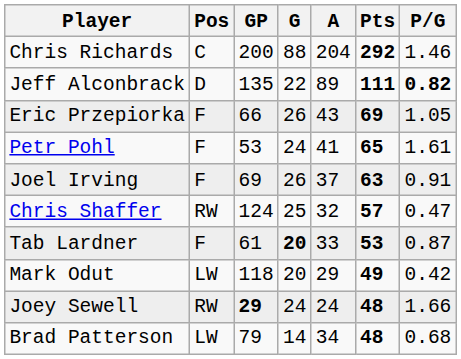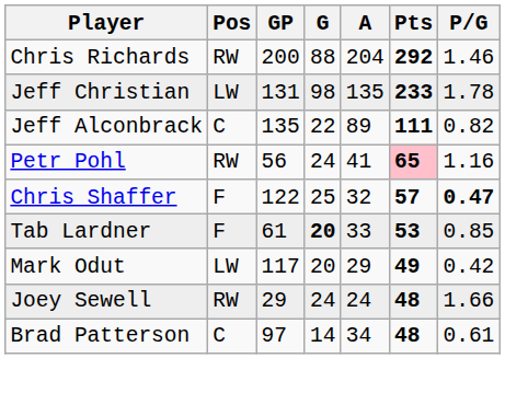 <table class="wikitable">
 <tr>
 <th>Player</th>
 <th>Pos</th>
 <th>GP</th>
 <th>G</th>
 <th>A</th>
 <th>Pts</th>
 <th>P/G</th>
 </tr>
 <tr>
 <td align="left">Chris Richards</td>
-<td>C</td>
+<td>RW</td>
 <td>200</td>
 <td>88</td>
 <td>204</td>
 <td><strong>292</strong></td>
 <td>1.46</td>
 </tr>
+<tr bgcolor="#eeeeee">
+<td align="left">Jeff Christian</td>
+<td>LW</td>
+<td>131</td>
+<td>98</td>
+<td>135</td>
+<td><strong>233</strong></td>
+<td>1.78</td>
+</tr>
 <tr>
 <td align="left">Jeff Alconbrack</td>
-<td>D</td>
+<td>C</td>
 <td>135</td>
 <td>22</td>
 <td>89</td>
 <td><strong>111</strong></td>
-<td><strong>0.82</strong></td>
-</tr>
-<tr bgcolor="#eeeeee">
-<td align="left">Eric Przepiorka</td>
-<td>F</td>
-<td>66</td>
-<td>26</td>
-<td>43</td>
-<td><strong>69</strong></td>
-<td>1.05</td>
+<td>0.82</td>
 </tr>
 <tr>
 <td align="left"><a href='#'>Petr Pohl</a></td>
-<td>F</td>
-<td>53</td>
+<td>RW</td>
+<td>56</td>
 <td>24</td>
 <td>41</td>
-<td><strong>65</strong></td>
-<td>1.61</td>
-</tr>
-<tr bgcolor="#eeeeee">
-<td align="left">Joel Irving</td>
-<td>F</td>
-<td>69</td>
-<td>26</td>
-<td>37</td>
-<td><strong>63</strong></td>
-<td>0.91</td>
+<td style="background: pink;"><strong>65</strong></td>
+<td>1.16</td>
 </tr>
 <tr>
 <td align="left"><a href='#'>Chris Shaffer</a></td>
-<td>RW</td>
-<td>124</td>
+<td>F</td>
+<td>122</td>
 <td>25</td>
 <td>32</td>
 <td><strong>57</strong></td>
-<td>0.47</td>
+<td><strong>0.47</strong></td>
 </tr>
 <tr bgcolor="#eeeeee">
 <td align="left">Tab Lardner</td>
 <td>F</td>
 <td>61</td>
 <td><strong>20</strong></td>
 <td>33</td>
 <td><strong>53</strong></td>
-<td>0.87</td>
+<td>0.85</td>
 </tr>
 <tr>
 <td align="left">Mark Odut</td>
 <td>LW</td>
-<td>118</td>
+<td>117</td>
 <td>20</td>
 <td>29</td>
 <td><strong>49</strong></td>
 <td>0.42</td>
 </tr>
 <tr bgcolor="#eeeeee">
 <td align="left">Joey Sewell</td>
 <td>RW</td>
-<td><strong>29</strong></td>
+<td>29</td>
 <td>24</td>
 <td>24</td>
 <td><strong>48</strong></td>
 <td>1.66</td>
 </tr>
 <tr>
 <td align="left">Brad Patterson</td>
-<td>LW</td>
-<td>79</td>
+<td>C</td>
+<td>97</td>
 <td>14</td>
 <td>34</td>
 <td><strong>48</strong></td>
-<td>0.68</td>
+<td>0.61</td>
 </tr>
 </table>
